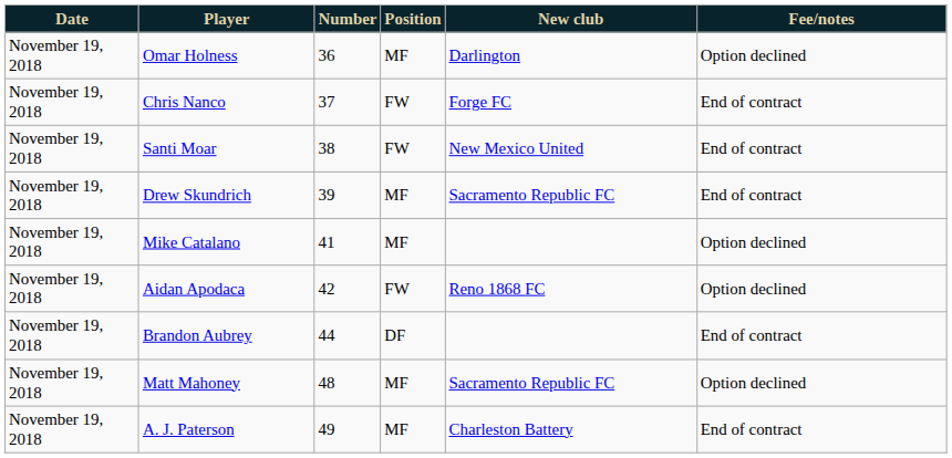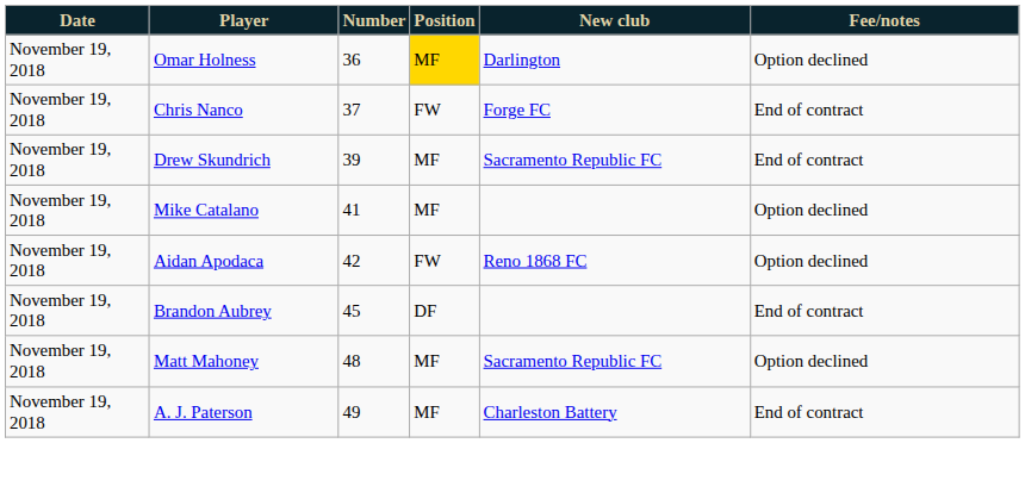 <table class="wikitable" style="text-align:left; font-size:95%;">
 <tr>
 <th style="background:#09232D; color:#DFD1A7; width:125px;">Date</th>
 <th style="background:#09232D; color:#DFD1A7; width:170px;">Player</th>
 <th style="background:#09232D; color:#DFD1A7; width:50px;">Number</th>
 <th style="background:#09232D; color:#DFD1A7; width:50px;">Position</th>
 <th style="background:#09232D; color:#DFD1A7; width:250px;">New club</th>
 <th style="background:#09232D; color:#DFD1A7; width:250px;">Fee/notes</th>
 </tr>
 <tr>
 <td>November 19, 2018</td>
 <td> <a href='#'>Omar Holness</a></td>
 <td>36</td>
-<td>MF</td>
+<td style="background: gold;">MF</td>
 <td> <a href='#'>Darlington</a></td>
 <td>Option declined</td>
 </tr>
 <tr>
 <td>November 19, 2018</td>
 <td> <a href='#'>Chris Nanco</a></td>
 <td>37</td>
 <td>FW</td>
 <td> <a href='#'>Forge FC</a></td>
-<td>End of contract</td>
-</tr>
-<tr>
-<td>November 19, 2018</td>
-<td> <a href='#'>Santi Moar</a></td>
-<td>38</td>
-<td>FW</td>
-<td> <a href='#'>New Mexico United</a></td>
 <td>End of contract</td>
 </tr>
 <tr>
 <td>November 19, 2018</td>
 <td> <a href='#'>Drew Skundrich</a></td>
 <td>39</td>
 <td>MF</td>
 <td> <a href='#'>Sacramento Republic FC</a></td>
 <td>End of contract</td>
 </tr>
 <tr>
 <td>November 19, 2018</td>
 <td> <a href='#'>Mike Catalano</a></td>
 <td>41</td>
 <td>MF</td>
 <td></td>
 <td>Option declined</td>
 </tr>
 <tr>
 <td>November 19, 2018</td>
 <td> <a href='#'>Aidan Apodaca</a></td>
 <td>42</td>
 <td>FW</td>
 <td> <a href='#'>Reno 1868 FC</a></td>
 <td>Option declined</td>
 </tr>
 <tr>
 <td>November 19, 2018</td>
 <td> <a href='#'>Brandon Aubrey</a></td>
-<td>44</td>
+<td>45</td>
 <td>DF</td>
 <td></td>
 <td>End of contract</td>
 </tr>
 <tr>
 <td>November 19, 2018</td>
 <td> <a href='#'>Matt Mahoney</a></td>
 <td>48</td>
 <td>MF</td>
 <td> <a href='#'>Sacramento Republic FC</a></td>
 <td>Option declined</td>
 </tr>
 <tr>
 <td>November 19, 2018</td>
 <td> <a href='#'>A. J. Paterson</a></td>
 <td>49</td>
 <td>MF</td>
 <td> <a href='#'>Charleston Battery</a></td>
 <td>End of contract</td>
 </tr>
 </table>
